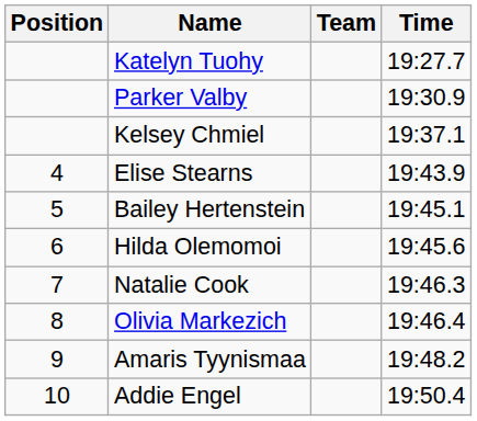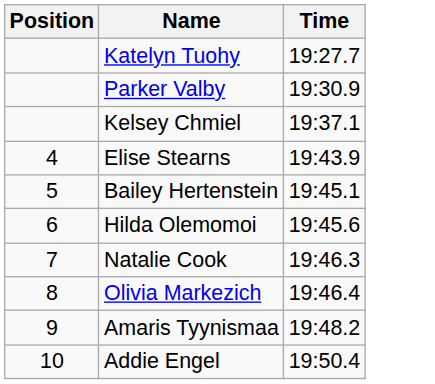 <table class="wikitable sortable">
 <tr>
 <th>Position</th>
 <th>Name</th>
-<th>Team</th>
 <th>Time</th>
 </tr>
 <tr>
 <td align=center></td>
 <td><a href='#'>Katelyn Tuohy</a></td>
-<td></td>
 <td>19:27.7</td>
 </tr>
 <tr>
 <td align=center></td>
 <td><a href='#'>Parker Valby</a></td>
-<td></td>
 <td>19:30.9</td>
 </tr>
 <tr>
 <td align=center></td>
 <td>Kelsey Chmiel</td>
-<td></td>
 <td>19:37.1</td>
 </tr>
 <tr>
 <td align=center>4</td>
 <td>Elise Stearns</td>
-<td></td>
 <td>19:43.9</td>
 </tr>
 <tr>
 <td align=center>5</td>
 <td>Bailey Hertenstein</td>
-<td></td>
 <td>19:45.1</td>
 </tr>
 <tr>
 <td align=center>6</td>
 <td>Hilda Olemomoi</td>
-<td></td>
 <td>19:45.6</td>
 </tr>
 <tr>
 <td align=center>7</td>
 <td>Natalie Cook</td>
-<td></td>
 <td>19:46.3</td>
 </tr>
 <tr>
 <td align=center>8</td>
 <td><a href='#'>Olivia Markezich</a></td>
-<td></td>
 <td>19:46.4</td>
 </tr>
 <tr>
 <td align=center>9</td>
 <td>Amaris Tyynismaa</td>
-<td></td>
 <td>19:48.2</td>
 </tr>
 <tr>
 <td align=center>10</td>
 <td>Addie Engel</td>
-<td></td>
 <td>19:50.4</td>
 </tr>
 </table>
